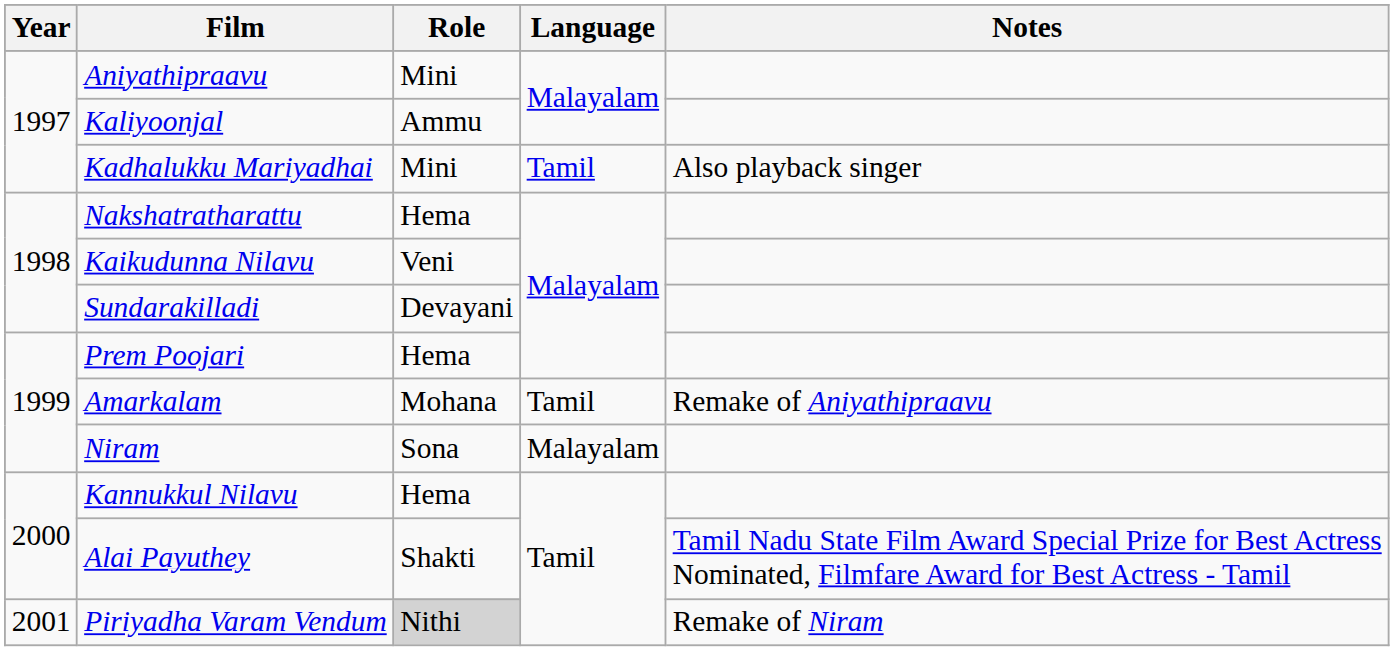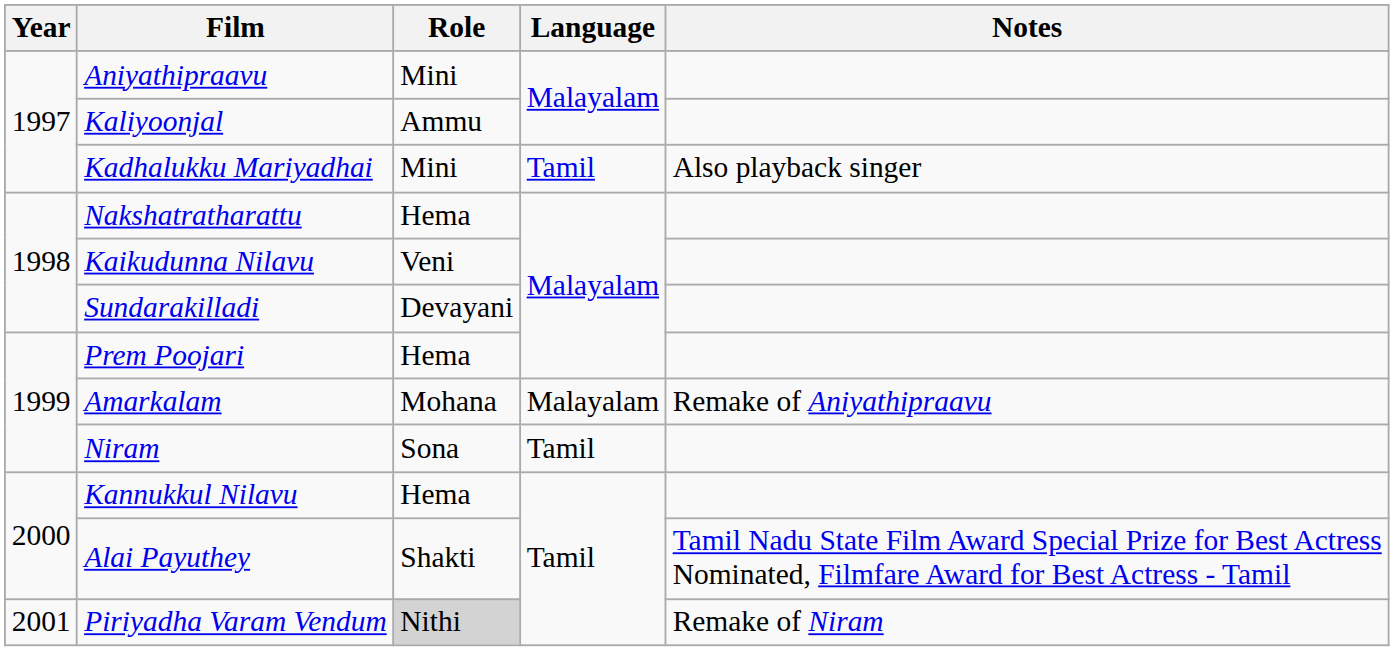 <table class="wikitable sortable">
 <tr>
 <th>Year</th>
 <th>Film</th>
 <th>Role</th>
 <th>Language</th>
 <th>Notes</th>
 </tr>
 <tr>
 <td rowspan="3">1997</td>
 <td><em><a href='#'>Aniyathipraavu</a></em></td>
 <td>Mini</td>
 <td rowspan="2"><a href='#'>Malayalam</a></td>
 <td></td>
 </tr>
 <tr>
 <td><em><a href='#'>Kaliyoonjal</a></em></td>
 <td>Ammu</td>
 <td></td>
 </tr>
 <tr>
 <td><em><a href='#'>Kadhalukku Mariyadhai</a></em></td>
 <td>Mini</td>
 <td><a href='#'>Tamil</a></td>
 <td>Also playback singer</td>
 </tr>
 <tr>
 <td rowspan="3">1998</td>
 <td><em><a href='#'>Nakshatratharattu</a></em></td>
 <td>Hema</td>
 <td rowspan="4"><a href='#'>Malayalam</a></td>
 <td></td>
 </tr>
 <tr>
 <td><em><a href='#'>Kaikudunna Nilavu</a></em></td>
 <td>Veni</td>
 <td></td>
 </tr>
 <tr>
 <td><em><a href='#'>Sundarakilladi</a></em></td>
 <td>Devayani</td>
 <td></td>
 </tr>
 <tr>
 <td rowspan="3">1999</td>
 <td><em><a href='#'>Prem Poojari</a></em></td>
 <td>Hema</td>
 <td></td>
 </tr>
 <tr>
 <td><em><a href='#'>Amarkalam</a></em></td>
 <td>Mohana</td>
-<td>Tamil</td>
+<td>Malayalam</td>
 <td>Remake of <em><a href='#'>Aniyathipraavu</a></em></td>
 </tr>
 <tr>
 <td><em><a href='#'>Niram</a></em></td>
 <td>Sona</td>
-<td>Malayalam</td>
+<td>Tamil</td>
 <td></td>
 </tr>
 <tr>
 <td rowspan="2">2000</td>
 <td><em><a href='#'>Kannukkul Nilavu</a></em></td>
 <td>Hema</td>
 <td rowspan="3">Tamil</td>
 <td></td>
 </tr>
 <tr>
 <td><em><a href='#'>Alai Payuthey</a></em></td>
 <td>Shakti</td>
 <td><a href='#'>Tamil Nadu State Film Award Special Prize for Best Actress</a> <br> Nominated, <a href='#'>Filmfare Award for Best Actress - Tamil</a></td>
 </tr>
 <tr>
 <td>2001</td>
 <td><em><a href='#'>Piriyadha Varam Vendum</a></em></td>
 <td style="background: lightgrey;">Nithi</td>
 <td>Remake of <em><a href='#'>Niram</a></em></td>
 </tr>
 </table>
